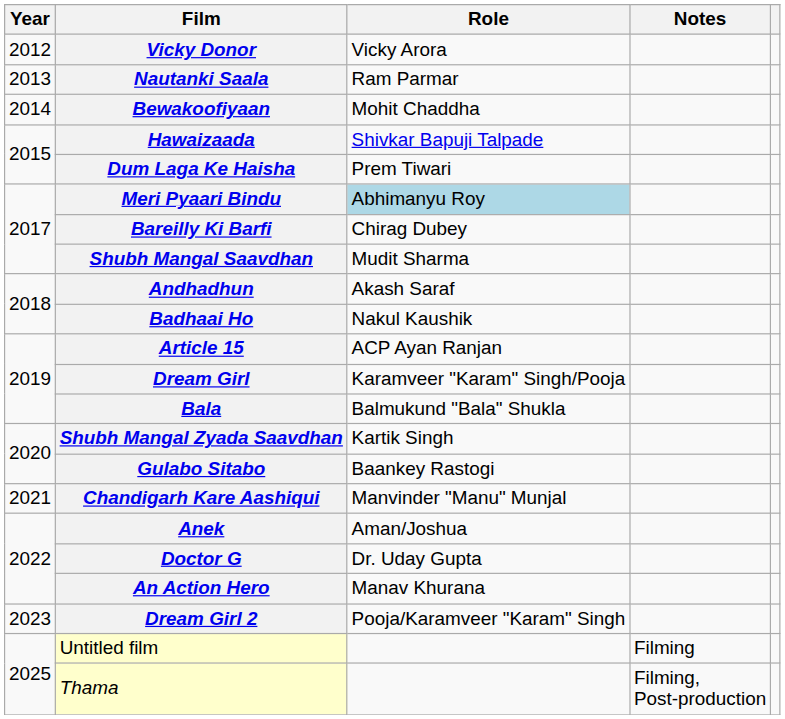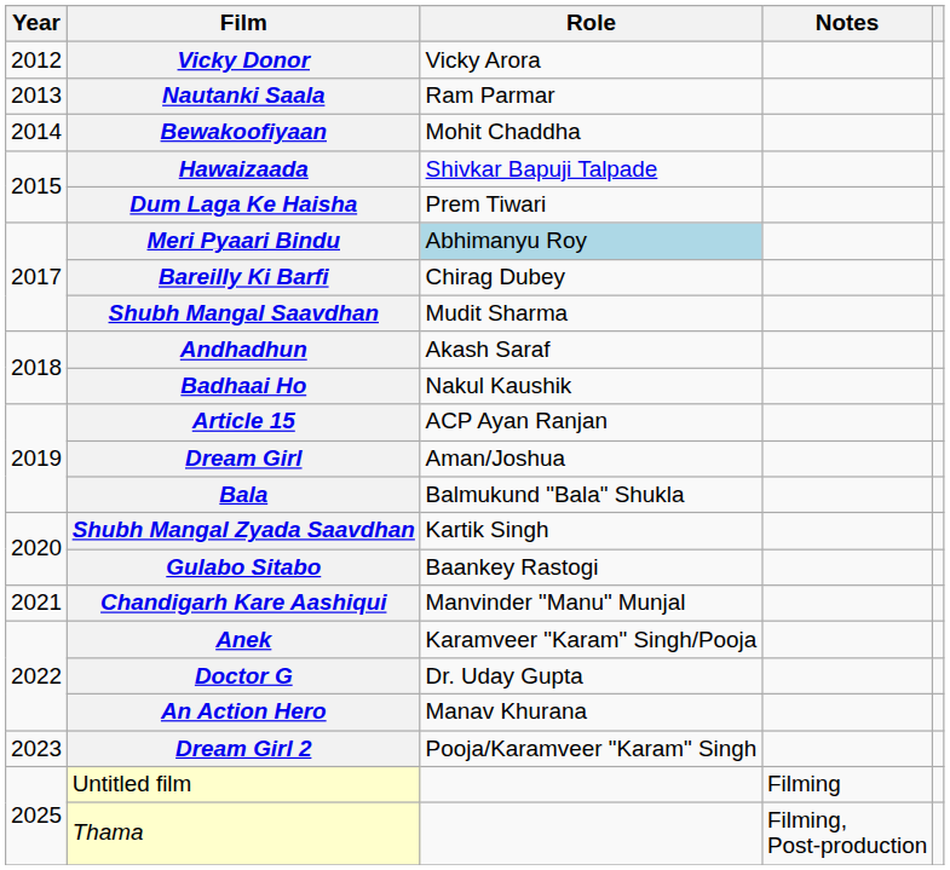 <table class="wikitable plainrowheaders sortable">
 <tr style="background:#ccc; text-align:center;">
 <th scope="col">Year</th>
 <th scope="col">Film</th>
 <th scope="col">Role</th>
 <th scope="col" class="unsortable">Notes</th>
 <th class="unsortable"></th>
 </tr>
 <tr>
 <td>2012</td>
 <th scope="row"><em><a href='#'>Vicky Donor</a></em></th>
 <td>Vicky Arora</td>
 <td></td>
 <td style="text-align:center;"></td>
 </tr>
 <tr>
 <td>2013</td>
 <th scope="row"><em><a href='#'>Nautanki Saala</a></em></th>
 <td>Ram Parmar</td>
 <td></td>
 <td style="text-align:center;"></td>
 </tr>
 <tr>
 <td>2014</td>
 <th scope="row"><em><a href='#'>Bewakoofiyaan</a></em></th>
 <td>Mohit Chaddha</td>
 <td></td>
 <td style="text-align:center;"></td>
 </tr>
 <tr>
 <td rowspan="2">2015</td>
 <th scope="row"><em><a href='#'>Hawaizaada</a></em></th>
 <td><a href='#'>Shivkar Bapuji Talpade</a></td>
 <td></td>
 <td style="text-align:center;"></td>
 </tr>
 <tr>
 <th scope="row"><em><a href='#'>Dum Laga Ke Haisha</a></em></th>
 <td>Prem Tiwari</td>
 <td></td>
 <td style="text-align:center;"></td>
 </tr>
 <tr>
 <td rowspan="3">2017</td>
 <th scope="row"><em><a href='#'>Meri Pyaari Bindu</a></em></th>
 <td style="background: lightblue;">Abhimanyu Roy</td>
 <td></td>
 <td style="text-align:center;"></td>
 </tr>
 <tr>
 <th scope="row"><em><a href='#'>Bareilly Ki Barfi</a></em></th>
 <td>Chirag Dubey</td>
 <td></td>
 <td style="text-align:center;"></td>
 </tr>
 <tr>
 <th scope="row"><em><a href='#'>Shubh Mangal Saavdhan</a></em></th>
 <td>Mudit Sharma</td>
 <td></td>
 <td style="text-align:center;"></td>
 </tr>
 <tr>
 <td rowspan="2">2018</td>
 <th scope="row"><em><a href='#'>Andhadhun</a></em></th>
 <td>Akash Saraf</td>
 <td></td>
 <td style="text-align:center;"></td>
 </tr>
 <tr>
 <th scope="row"><em><a href='#'>Badhaai Ho</a></em></th>
 <td>Nakul Kaushik</td>
 <td></td>
 <td style="text-align:center;"></td>
 </tr>
 <tr>
 <td rowspan="3">2019</td>
 <th scope="row"><em><a href='#'>Article 15</a></em></th>
 <td>ACP Ayan Ranjan</td>
 <td></td>
 <td style="text-align:center;"></td>
 </tr>
 <tr>
 <th scope="row"><em><a href='#'>Dream Girl</a></em></th>
-<td>Karamveer "Karam" Singh/Pooja</td>
+<td>Aman/Joshua</td>
 <td></td>
 <td style="text-align:center;"></td>
 </tr>
 <tr>
 <th scope="row"><em><a href='#'>Bala</a></em></th>
 <td>Balmukund "Bala" Shukla</td>
 <td></td>
 <td style="text-align:center;"></td>
 </tr>
 <tr>
 <td rowspan="2">2020</td>
 <th scope="row"><em><a href='#'>Shubh Mangal Zyada Saavdhan</a></em></th>
 <td>Kartik Singh</td>
 <td></td>
 <td style="text-align:center;"></td>
 </tr>
 <tr>
 <th scope="row"><em><a href='#'>Gulabo Sitabo</a></em></th>
 <td>Baankey Rastogi</td>
 <td></td>
 <td style="text-align:center;"></td>
 </tr>
 <tr>
 <td>2021</td>
 <th scope="row"><em><a href='#'>Chandigarh Kare Aashiqui</a></em></th>
 <td>Manvinder "Manu" Munjal</td>
 <td></td>
 <td style="text-align:center;"></td>
 </tr>
 <tr>
 <td rowspan="3">2022</td>
 <th scope="row"><em><a href='#'>Anek</a></em></th>
-<td>Aman/Joshua</td>
+<td>Karamveer "Karam" Singh/Pooja</td>
 <td></td>
 <td style="text-align:center;"></td>
 </tr>
 <tr>
 <th scope="row"><em><a href='#'>Doctor G</a></em></th>
 <td>Dr. Uday Gupta</td>
 <td></td>
 <td style="text-align:center;"></td>
 </tr>
 <tr>
 <th scope="row"><em><a href='#'>An Action Hero</a></em></th>
 <td>Manav Khurana</td>
 <td></td>
 <td style="text-align:center;"></td>
 </tr>
 <tr>
 <td>2023</td>
 <th scope="row"><em><a href='#'>Dream Girl 2</a></em></th>
 <td>Pooja/Karamveer "Karam" Singh</td>
 <td></td>
 <td></td>
 </tr>
 <tr>
 <td rowspan="2">2025</td>
 <td scope="row" style="background:#FFFFCC;">Untitled film</td>
 <td></td>
 <td>Filming</td>
 <td style="text-align:center;"></td>
 </tr>
 <tr>
 <td scope="row" style="background:#FFFFCC;"><em>Thama</em></td>
 <td></td>
 <td>Filming,<br>Post-production</td>
 <td style="text-align:center;"></td>
 </tr>
 </table>
